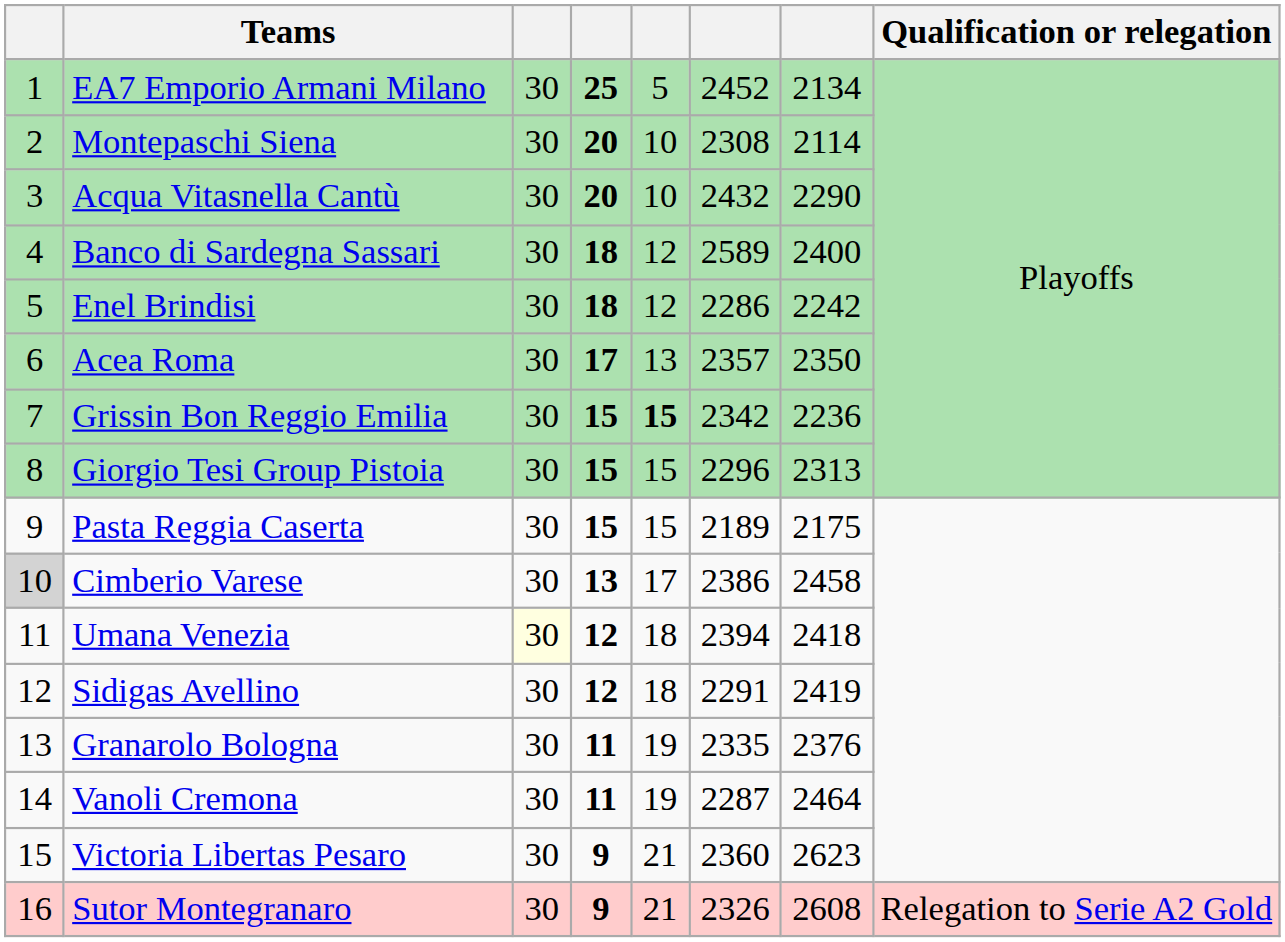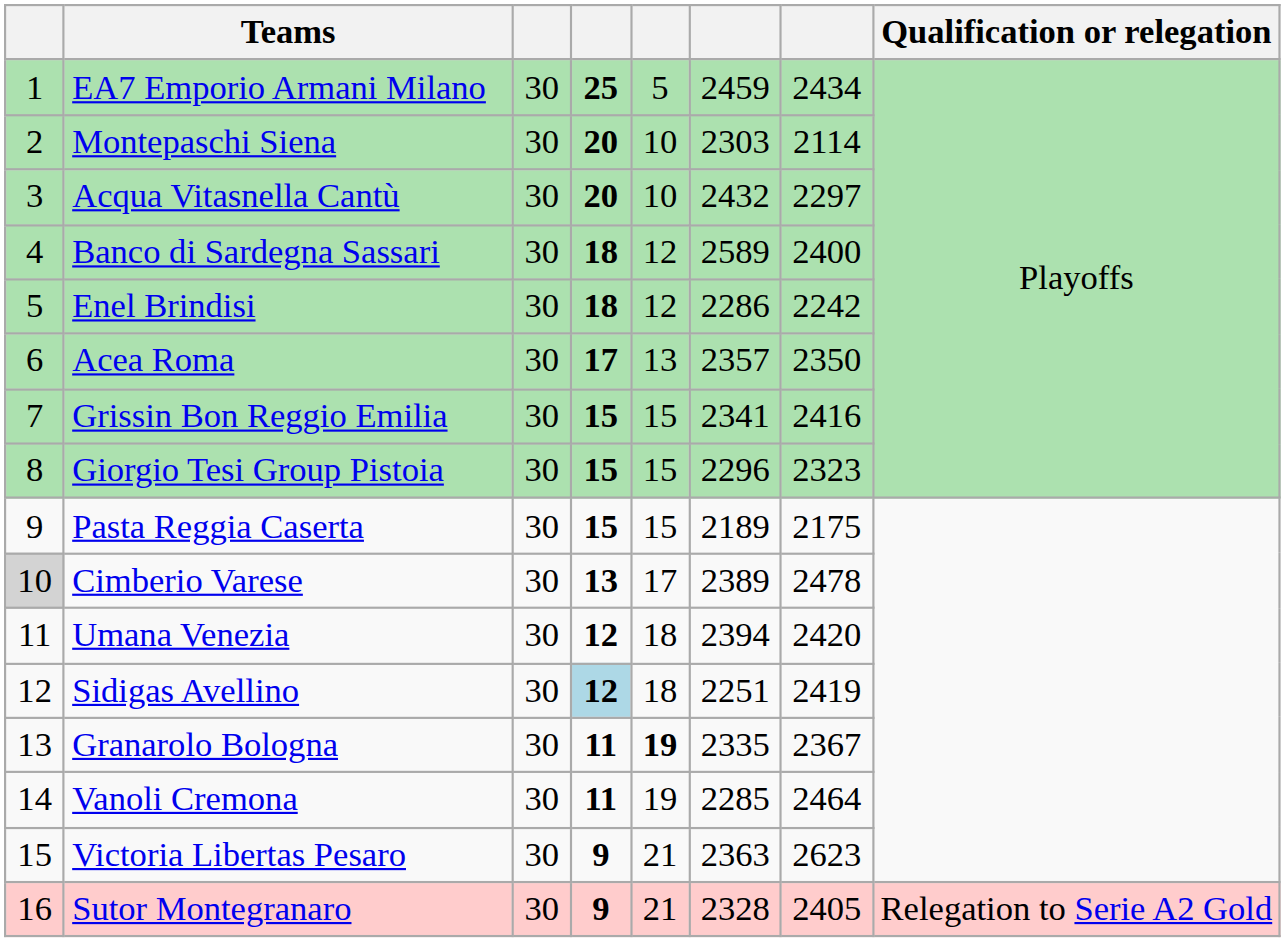 <table class="wikitable" style="text-align: center;">
 <tr>
 <th width=20></th>
 <th width=200>Teams</th>
 <th width=20></th>
 <th width=20></th>
 <th width=20></th>
 <th width=35></th>
 <th width=35></th>
 <th>Qualification or relegation</th>
 </tr>
 <tr bgcolor=ACE1AF>
 <td>1</td>
 <td align="left"><a href='#'>EA7 Emporio Armani Milano</a></td>
 <td>30</td>
 <td><strong>25</strong></td>
 <td>5</td>
-<td>2452</td>
-<td>2134</td>
+<td>2459</td>
+<td>2434</td>
 <td rowspan=8 align="center">Playoffs</td>
 </tr>
 <tr bgcolor=ACE1AF>
 <td>2</td>
 <td align="left"><a href='#'>Montepaschi Siena</a></td>
 <td>30</td>
 <td><strong>20</strong></td>
 <td>10</td>
-<td>2308</td>
+<td>2303</td>
 <td>2114</td>
 </tr>
 <tr bgcolor=ACE1AF>
 <td>3</td>
 <td align="left"><a href='#'>Acqua Vitasnella Cantù</a></td>
 <td>30</td>
 <td><strong>20</strong></td>
 <td>10</td>
 <td>2432</td>
-<td>2290</td>
+<td>2297</td>
 </tr>
 <tr bgcolor=ACE1AF>
 <td>4</td>
 <td align="left"><a href='#'>Banco di Sardegna Sassari</a></td>
 <td>30</td>
 <td><strong>18</strong></td>
 <td>12</td>
 <td>2589</td>
 <td>2400</td>
 </tr>
 <tr bgcolor=ACE1AF>
 <td>5</td>
 <td align="left"><a href='#'>Enel Brindisi</a></td>
 <td>30</td>
 <td><strong>18</strong></td>
 <td>12</td>
 <td>2286</td>
 <td>2242</td>
 </tr>
 <tr bgcolor=ACE1AF>
 <td>6</td>
 <td align="left"><a href='#'>Acea Roma</a></td>
 <td>30</td>
 <td><strong>17</strong></td>
 <td>13</td>
 <td>2357</td>
 <td>2350</td>
 </tr>
 <tr bgcolor=ACE1AF>
 <td>7</td>
 <td align="left"><a href='#'>Grissin Bon Reggio Emilia</a></td>
 <td>30</td>
 <td><strong>15</strong></td>
-<td><strong>15</strong></td>
-<td>2342</td>
-<td>2236</td>
+<td>15</td>
+<td>2341</td>
+<td>2416</td>
 </tr>
 <tr bgcolor=ACE1AF>
 <td>8</td>
 <td align="left"><a href='#'>Giorgio Tesi Group Pistoia</a></td>
 <td>30</td>
 <td><strong>15</strong></td>
 <td>15</td>
 <td>2296</td>
-<td>2313</td>
+<td>2323</td>
 </tr>
 <tr>
 <td>9</td>
 <td align="left"><a href='#'>Pasta Reggia Caserta</a></td>
 <td>30</td>
 <td><strong>15</strong></td>
 <td>15</td>
 <td>2189</td>
 <td>2175</td>
 </tr>
 <tr>
 <td style="background: lightgrey;">10</td>
 <td align="left"><a href='#'>Cimberio Varese</a></td>
 <td>30</td>
 <td><strong>13</strong></td>
 <td>17</td>
-<td>2386</td>
-<td>2458</td>
+<td>2389</td>
+<td>2478</td>
 </tr>
 <tr>
 <td>11</td>
 <td align="left"><a href='#'>Umana Venezia</a></td>
-<td style="background: lightyellow;">30</td>
+<td>30</td>
 <td><strong>12</strong></td>
 <td>18</td>
 <td>2394</td>
-<td>2418</td>
+<td>2420</td>
 </tr>
 <tr>
 <td>12</td>
 <td align="left"><a href='#'>Sidigas Avellino</a></td>
 <td>30</td>
-<td><strong>12</strong></td>
+<td style="background: lightblue;"><strong>12</strong></td>
 <td>18</td>
-<td>2291</td>
+<td>2251</td>
 <td>2419</td>
 </tr>
 <tr>
 <td>13</td>
 <td align="left"><a href='#'>Granarolo Bologna</a></td>
 <td>30</td>
 <td><strong>11</strong></td>
-<td>19</td>
+<td><strong>19</strong></td>
 <td>2335</td>
-<td>2376</td>
+<td>2367</td>
 </tr>
 <tr>
 <td>14</td>
 <td align="left"><a href='#'>Vanoli Cremona</a></td>
 <td>30</td>
 <td><strong>11</strong></td>
 <td>19</td>
-<td>2287</td>
+<td>2285</td>
 <td>2464</td>
 </tr>
 <tr>
 <td>15</td>
 <td align="left"><a href='#'>Victoria Libertas Pesaro</a></td>
 <td>30</td>
 <td><strong>9</strong></td>
 <td>21</td>
-<td>2360</td>
+<td>2363</td>
 <td>2623</td>
 </tr>
 <tr bgcolor=FFCCCC>
 <td>16</td>
 <td align="left"><a href='#'>Sutor Montegranaro</a></td>
 <td>30</td>
 <td><strong>9</strong></td>
 <td>21</td>
-<td>2326</td>
-<td>2608</td>
+<td>2328</td>
+<td>2405</td>
 <td>Relegation to <a href='#'>Serie A2 Gold</a></td>
 </tr>
 </table>
